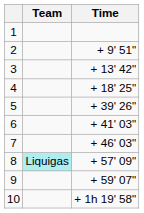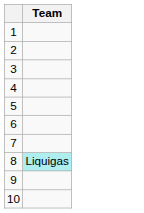 <table class="wikitable">
 <tr>
 <th></th>
 <th>Team</th>
-<th>Time</th>
 </tr>
 <tr>
 <td style="text-align:center;">1</td>
 <td></td>
-<td align="right"></td>
 </tr>
 <tr>
 <td style="text-align:center;">2</td>
 <td></td>
-<td align="right">+ 9' 51"</td>
 </tr>
 <tr>
 <td style="text-align:center;">3</td>
 <td></td>
-<td align="right">+ 13' 42"</td>
 </tr>
 <tr>
 <td style="text-align:center;">4</td>
 <td></td>
-<td align="right">+ 18' 25"</td>
 </tr>
 <tr>
 <td style="text-align:center;">5</td>
 <td></td>
-<td align="right">+ 39' 26"</td>
 </tr>
 <tr>
 <td style="text-align:center;">6</td>
 <td></td>
-<td align="right">+ 41' 03"</td>
 </tr>
 <tr>
 <td style="text-align:center;">7</td>
 <td></td>
-<td align="right">+ 46' 03"</td>
 </tr>
 <tr>
 <td style="text-align:center;">8</td>
 <td style="background: paleturquoise;">Liquigas</td>
-<td align="right">+ 57' 09"</td>
 </tr>
 <tr>
 <td style="text-align:center;">9</td>
 <td></td>
-<td align="right">+ 59' 07"</td>
 </tr>
 <tr>
 <td style="text-align:center;">10</td>
 <td></td>
-<td align="right">+ 1h 19' 58"</td>
 </tr>
 </table>
